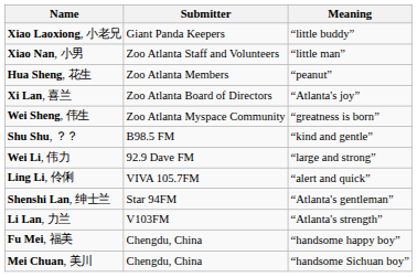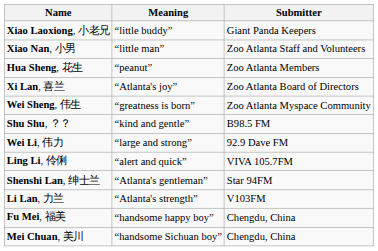 <table class="wikitable sortable">
 <tr>
 <th>Name</th>
+<th>Meaning</th>
 <th>Submitter</th>
-<th>Meaning</th>
 </tr>
 <tr>
 <td><strong>Xiao Laoxiong</strong>, 小老兄</td>
+<td>“little buddy”</td>
 <td>Giant Panda Keepers</td>
-<td>“little buddy”</td>
 </tr>
 <tr>
 <td><strong>Xiao Nan</strong>, 小男</td>
+<td>“little man”</td>
 <td>Zoo Atlanta Staff and Volunteers</td>
-<td>“little man”</td>
 </tr>
 <tr>
 <td><strong>Hua Sheng</strong>, 花生</td>
+<td>“peanut”</td>
 <td>Zoo Atlanta Members</td>
-<td>“peanut”</td>
 </tr>
 <tr>
 <td><strong>Xi Lan</strong>, 喜兰</td>
+<td>“Atlanta's joy”</td>
 <td>Zoo Atlanta Board of Directors</td>
-<td>“Atlanta's joy”</td>
 </tr>
 <tr>
 <td><strong>Wei Sheng</strong>, 伟生</td>
+<td>“greatness is born”</td>
 <td>Zoo Atlanta Myspace Community</td>
-<td>“greatness is born”</td>
 </tr>
 <tr>
 <td><strong>Shu Shu</strong>, ？？</td>
+<td>“kind and gentle”</td>
 <td>B98.5 FM</td>
-<td>“kind and gentle”</td>
 </tr>
 <tr>
 <td><strong>Wei Li</strong>, 伟力</td>
+<td>“large and strong”</td>
 <td>92.9 Dave FM</td>
-<td>“large and strong”</td>
 </tr>
 <tr>
 <td><strong>Ling Li</strong>, 伶俐</td>
+<td>“alert and quick”</td>
 <td>VIVA 105.7FM</td>
-<td>“alert and quick”</td>
 </tr>
 <tr>
 <td><strong>Shenshi Lan</strong>, 绅士兰</td>
+<td>“Atlanta's gentleman”</td>
 <td>Star 94FM</td>
-<td>“Atlanta's gentleman”</td>
 </tr>
 <tr>
 <td><strong>Li Lan</strong>, 力兰</td>
+<td>“Atlanta's strength”</td>
 <td>V103FM</td>
-<td>“Atlanta's strength”</td>
 </tr>
 <tr>
 <td><strong>Fu Mei</strong>, 福美</td>
+<td>“handsome happy boy”</td>
 <td>Chengdu, China</td>
-<td>“handsome happy boy”</td>
 </tr>
 <tr>
 <td><strong>Mei Chuan</strong>, 美川</td>
+<td>“handsome Sichuan boy”</td>
 <td>Chengdu, China</td>
-<td>“handsome Sichuan boy”</td>
 </tr>
 </table>
